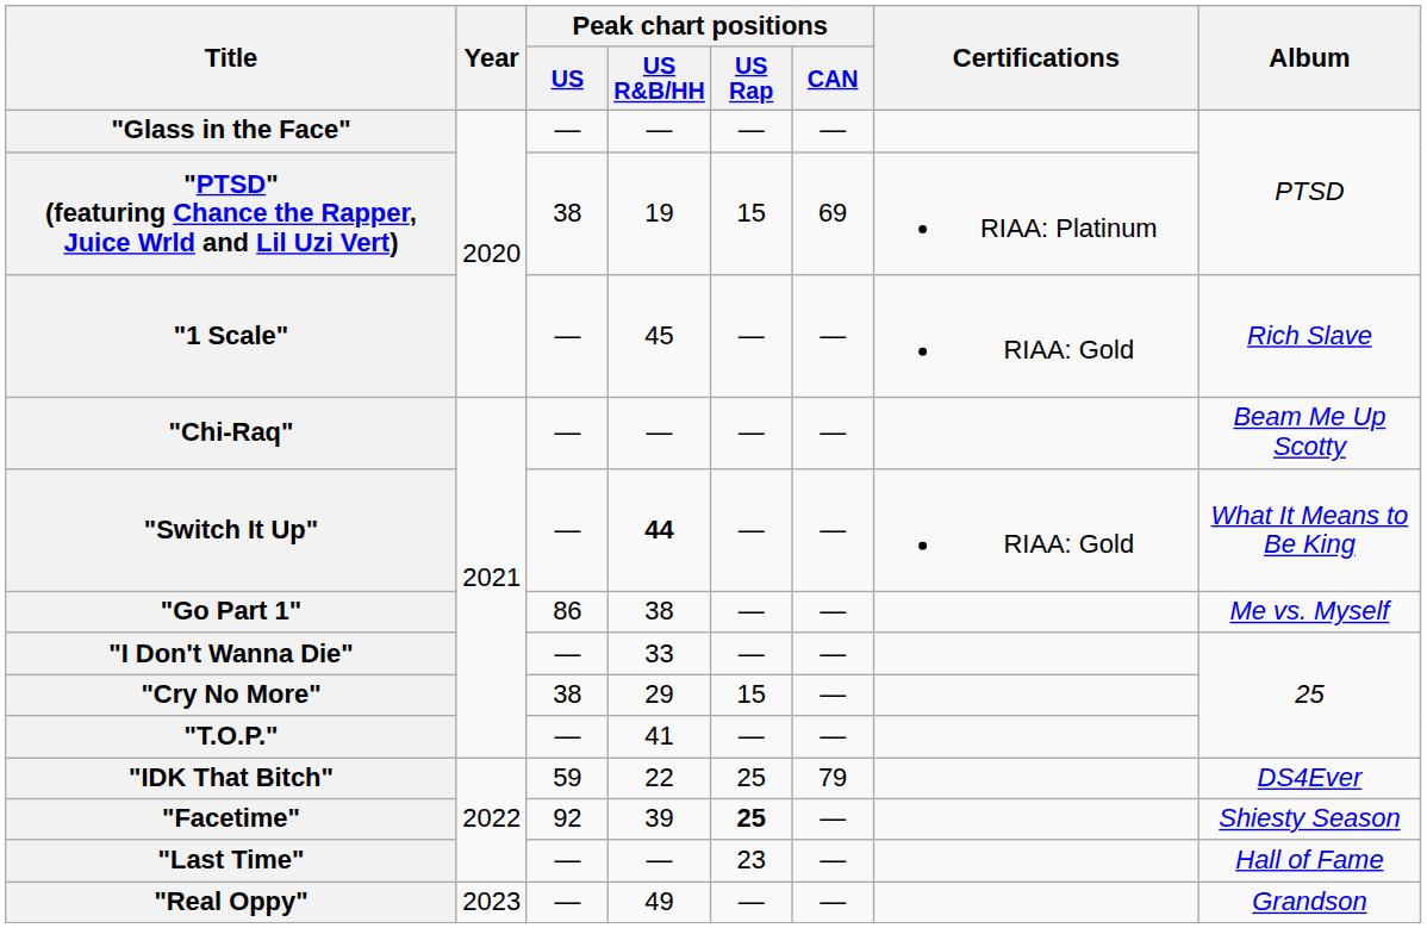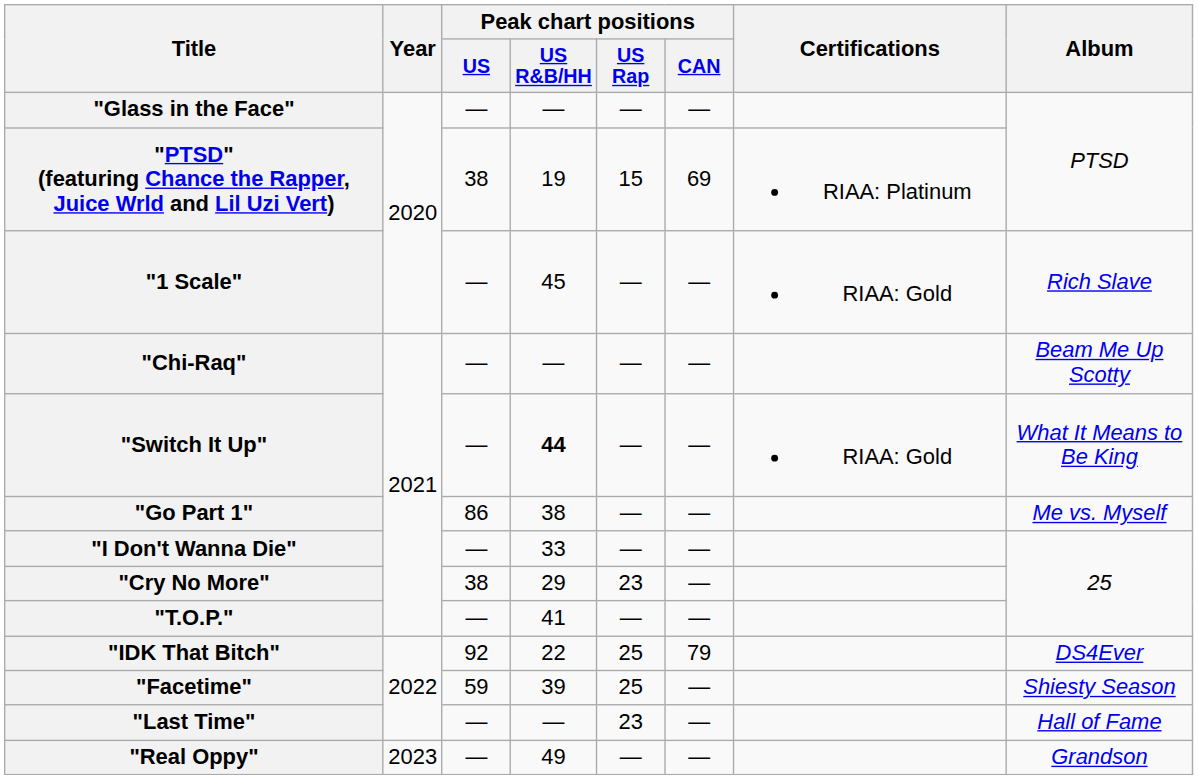 <table class="wikitable plainrowheaders" style="text-align: center;">
 <tr>
 <th scope="col" rowspan="2">Title</th>
 <th scope="col" rowspan="2">Year</th>
 <th scope="col" colspan="4">Peak chart positions</th>
 <th scope="col" rowspan="2" style="width:12em;">Certifications</th>
 <th scope="col" rowspan="2">Album</th>
 </tr>
 <tr>
 <th scope="col" style="width:3em;font-size:90%;"><a href='#'>US</a><br></th>
 <th scope="col" style="width:3em;font-size:90%;"><a href='#'>US<br>R&B/HH</a><br></th>
 <th scope="col" style="width:3em;font-size:90%;"><a href='#'>US<br>Rap</a><br></th>
 <th scope="col" style="width:3em;font-size:90%;"><a href='#'>CAN</a><br></th>
 </tr>
 <tr>
 <th scope="row">"Glass in the Face"<br></th>
 <td rowspan="3">2020</td>
 <td>—</td>
 <td>—</td>
 <td>—</td>
 <td>—</td>
 <td></td>
 <td rowspan="2"><em>PTSD</em></td>
 </tr>
 <tr>
 <th scope="row">"<a href='#'>PTSD</a>"<br><span>(featuring <a href='#'>Chance the Rapper</a>, <a href='#'>Juice Wrld</a> and <a href='#'>Lil Uzi Vert</a>)</span></th>
 <td>38</td>
 <td>19</td>
 <td>15</td>
 <td>69</td>
 <td><br><ul><li>RIAA: Platinum</li></ul></td>
 </tr>
 <tr>
 <th scope="row">"1 Scale"<br></th>
 <td>—</td>
 <td>45</td>
 <td>—</td>
 <td>—</td>
 <td><br><ul><li>RIAA: Gold</li></ul></td>
 <td><em><a href='#'>Rich Slave</a></em></td>
 </tr>
 <tr>
 <th scope="row">"Chi-Raq"<br></th>
 <td rowspan="6">2021</td>
 <td>—</td>
 <td>—</td>
 <td>—</td>
 <td>—</td>
 <td></td>
 <td><em><a href='#'>Beam Me Up Scotty</a></em></td>
 </tr>
 <tr>
 <th scope="row">"Switch It Up"<br></th>
 <td>—</td>
 <td><strong>44</strong></td>
 <td>—</td>
 <td>—</td>
 <td><br><ul><li>RIAA: Gold</li></ul></td>
 <td><em><a href='#'>What It Means to Be King</a></em></td>
 </tr>
 <tr>
 <th scope="row">"Go Part 1"<br></th>
 <td>86</td>
 <td>38</td>
 <td>—</td>
 <td>—</td>
 <td></td>
 <td><em><a href='#'>Me vs. Myself</a></em></td>
 </tr>
 <tr>
 <th scope="row">"I Don't Wanna Die"</th>
 <td>—</td>
 <td>33</td>
 <td>—</td>
 <td>—</td>
 <td></td>
 <td rowspan="3"><em>25</em></td>
 </tr>
 <tr>
 <th scope="row">"Cry No More"<br></th>
 <td>38</td>
 <td>29</td>
-<td>15</td>
+<td>23</td>
 <td>—</td>
 <td></td>
 </tr>
 <tr>
 <th scope="row">"T.O.P."<br></th>
 <td>—</td>
 <td>41</td>
 <td>—</td>
 <td>—</td>
 <td></td>
 </tr>
 <tr>
 <th scope="row">"IDK That Bitch"<br></th>
 <td rowspan="3">2022</td>
-<td>59</td>
+<td>92</td>
 <td>22</td>
 <td>25</td>
 <td>79</td>
 <td></td>
 <td><em><a href='#'>DS4Ever</a></em></td>
 </tr>
 <tr>
 <th scope="row">"Facetime"<br></th>
-<td>92</td>
+<td>59</td>
 <td>39</td>
-<td><strong>25</strong></td>
+<td>25</td>
 <td>—</td>
 <td></td>
 <td><em><a href='#'>Shiesty Season</a></em></td>
 </tr>
 <tr>
 <th scope="row">"Last Time"<br></th>
 <td>—</td>
 <td>—</td>
 <td>23</td>
 <td>—</td>
 <td></td>
 <td><em><a href='#'>Hall of Fame</a></em></td>
 </tr>
 <tr>
 <th scope="row">"Real Oppy"<br></th>
 <td>2023</td>
 <td>—</td>
 <td>49</td>
 <td>—</td>
 <td>—</td>
 <td></td>
 <td><em><a href='#'>Grandson</a></em></td>
 </tr>
 </table>
